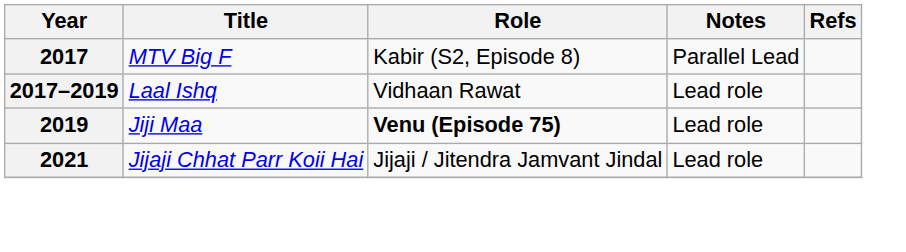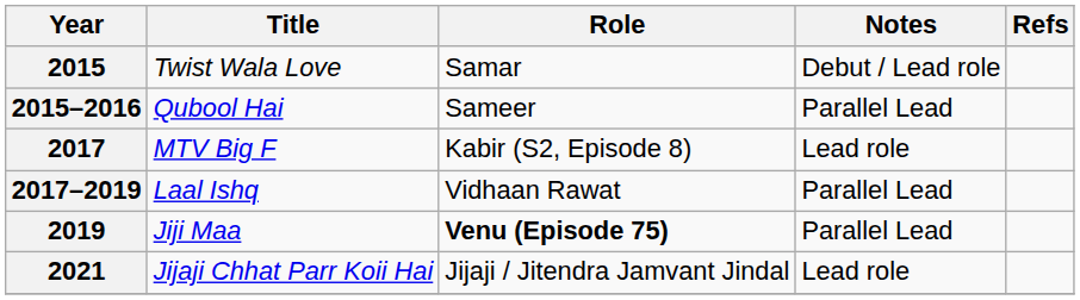 <table class="wikitable plainrowheaders sortable">
 <tr>
 <th scope="col">Year</th>
 <th scope="col">Title</th>
 <th scope="col">Role</th>
 <th scope="col" class="unsortable">Notes</th>
 <th scope="col" class="unsortable">Refs</th>
 </tr>
 <tr>
+<th scope="row">2015</th>
+<td><em>Twist Wala Love</em></td>
+<td>Samar</td>
+<td>Debut / Lead role</td>
+<td></td>
+</tr>
+<tr>
+<th scope="row">2015–2016</th>
+<td><em><a href='#'>Qubool Hai</a></em></td>
+<td>Sameer</td>
+<td>Parallel Lead</td>
+<td></td>
+</tr>
+<tr>
 <th scope="row">2017</th>
 <td><em><a href='#'>MTV Big F</a></em></td>
 <td>Kabir (S2, Episode 8)</td>
-<td>Parallel Lead</td>
+<td>Lead role</td>
 <td></td>
 </tr>
 <tr>
 <th scope="row">2017–2019</th>
 <td><em><a href='#'>Laal Ishq</a></em></td>
 <td>Vidhaan Rawat</td>
-<td>Lead role</td>
+<td>Parallel Lead</td>
 <td></td>
 </tr>
 <tr>
 <th scope="row">2019</th>
 <td><em><a href='#'>Jiji Maa</a></em></td>
 <td><strong>Venu (Episode 75)</strong></td>
-<td>Lead role</td>
+<td>Parallel Lead</td>
 <td></td>
 </tr>
 <tr>
 <th scope="row">2021</th>
 <td><em><a href='#'>Jijaji Chhat Parr Koii Hai</a></em></td>
 <td>Jijaji / Jitendra Jamvant Jindal</td>
 <td>Lead role</td>
 <td></td>
 </tr>
 <tr>
 </tr>
 </table>
